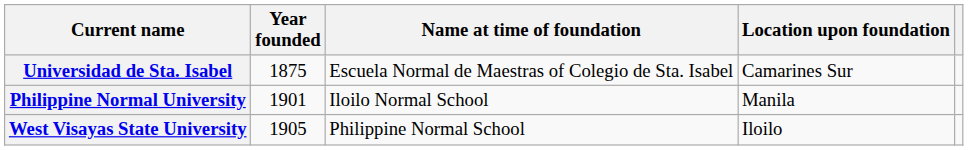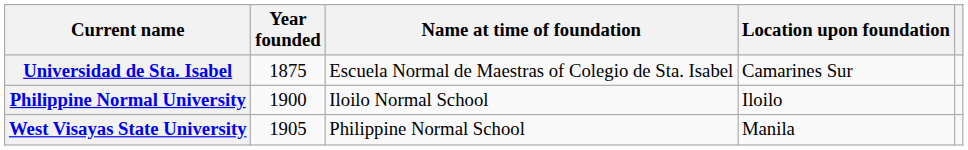 <table class="wikitable sortable plainrowheaders">
 <tr>
 <th scope="col">Current name</th>
 <th scope="col">Year<br>founded</th>
 <th scope="col">Name at time of foundation</th>
 <th scope="col">Location upon foundation</th>
 <th scope="col" class="unsortable"></th>
 </tr>
 <tr>
 <th scope="row"><a href='#'>Universidad de Sta. Isabel</a></th>
 <td style="text-align:center;">1875</td>
 <td>Escuela Normal de Maestras of Colegio de Sta. Isabel</td>
 <td>Camarines Sur</td>
 <td style="text-align:center;"></td>
 </tr>
 <tr>
 <th scope="row"><a href='#'>Philippine Normal University</a></th>
-<td style="text-align:center;">1901</td>
+<td style="text-align:center;">1900</td>
 <td>Iloilo Normal School</td>
-<td>Manila</td>
+<td>Iloilo</td>
 <td style="text-align:center;"></td>
 </tr>
 <tr>
 <th scope="row"><a href='#'>West Visayas State University</a></th>
 <td style="text-align:center;">1905</td>
 <td>Philippine Normal School</td>
-<td>Iloilo</td>
+<td>Manila</td>
 <td style="text-align:center;"></td>
 </tr>
 </table>
